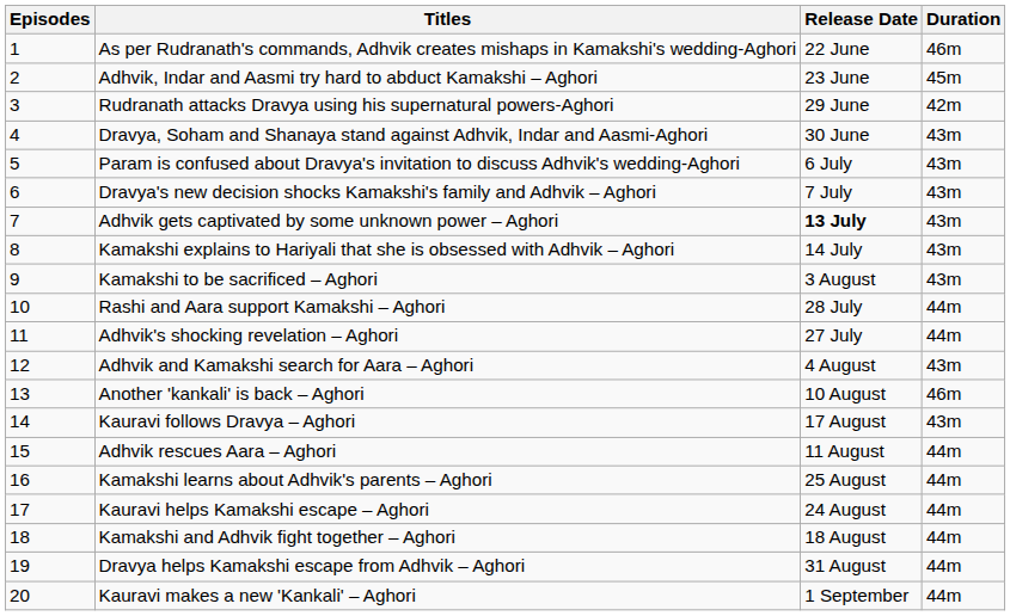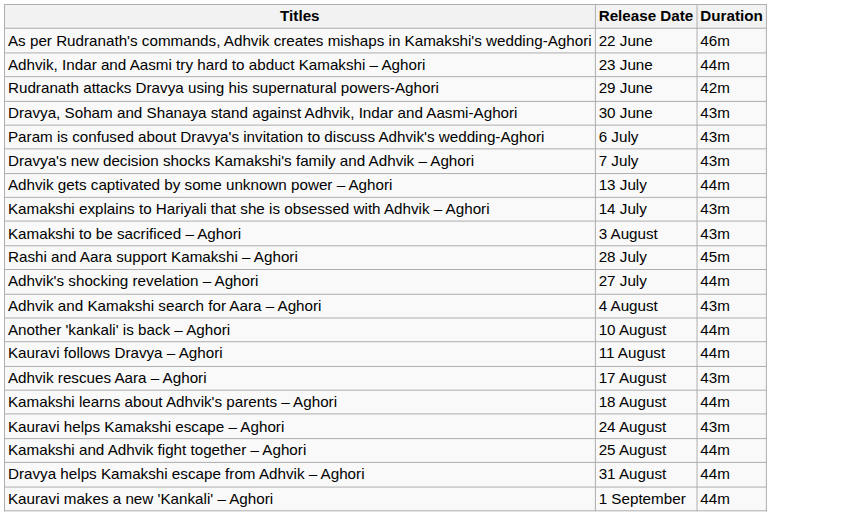 <table class="wikitable">
 <tr>
-<th>Episodes</th>
 <th>Titles</th>
 <th>Release Date</th>
 <th>Duration</th>
 </tr>
 <tr>
-<td>1</td>
 <td>As per Rudranath's commands, Adhvik creates mishaps in Kamakshi's wedding-Aghori</td>
 <td>22 June</td>
 <td>46m</td>
 </tr>
 <tr>
-<td>2</td>
 <td>Adhvik, Indar and Aasmi try hard to abduct Kamakshi – Aghori</td>
 <td>23 June</td>
-<td>45m</td>
+<td>44m</td>
 </tr>
 <tr>
-<td>3</td>
 <td>Rudranath attacks Dravya using his supernatural powers-Aghori</td>
 <td>29 June</td>
 <td>42m</td>
 </tr>
 <tr>
-<td>4</td>
 <td>Dravya, Soham and Shanaya stand against Adhvik, Indar and Aasmi-Aghori</td>
 <td>30 June</td>
 <td>43m</td>
 </tr>
 <tr>
-<td>5</td>
 <td>Param is confused about Dravya's invitation to discuss Adhvik's wedding-Aghori</td>
 <td>6 July</td>
 <td>43m</td>
 </tr>
 <tr>
-<td>6</td>
 <td>Dravya's new decision shocks Kamakshi's family and Adhvik – Aghori</td>
 <td>7 July</td>
 <td>43m</td>
 </tr>
 <tr>
-<td>7</td>
 <td>Adhvik gets captivated by some unknown power – Aghori</td>
-<td><strong>13 July</strong></td>
-<td>43m</td>
+<td>13 July</td>
+<td>44m</td>
 </tr>
 <tr>
-<td>8</td>
 <td>Kamakshi explains to Hariyali that she is obsessed with Adhvik – Aghori</td>
 <td>14 July</td>
 <td>43m</td>
 </tr>
 <tr>
-<td>9</td>
 <td>Kamakshi to be sacrificed – Aghori</td>
 <td>3 August</td>
 <td>43m</td>
 </tr>
 <tr>
-<td>10</td>
 <td>Rashi and Aara support Kamakshi – Aghori</td>
 <td>28 July</td>
-<td>44m</td>
+<td>45m</td>
 </tr>
 <tr>
-<td>11</td>
 <td>Adhvik's shocking revelation – Aghori</td>
 <td>27 July</td>
 <td>44m</td>
 </tr>
 <tr>
-<td>12</td>
 <td>Adhvik and Kamakshi search for Aara – Aghori</td>
 <td>4 August</td>
 <td>43m</td>
 </tr>
 <tr>
-<td>13</td>
 <td>Another 'kankali' is back – Aghori</td>
 <td>10 August</td>
-<td>46m</td>
+<td>44m</td>
 </tr>
 <tr>
-<td>14</td>
 <td>Kauravi follows Dravya – Aghori</td>
+<td>11 August</td>
+<td>44m</td>
+</tr>
+<tr>
+<td>Adhvik rescues Aara – Aghori</td>
 <td>17 August</td>
 <td>43m</td>
 </tr>
 <tr>
-<td>15</td>
-<td>Adhvik rescues Aara – Aghori</td>
-<td>11 August</td>
+<td>Kamakshi learns about Adhvik's parents – Aghori</td>
+<td>18 August</td>
 <td>44m</td>
 </tr>
 <tr>
-<td>16</td>
-<td>Kamakshi learns about Adhvik's parents – Aghori</td>
+<td>Kauravi helps Kamakshi escape – Aghori</td>
+<td>24 August</td>
+<td>43m</td>
+</tr>
+<tr>
+<td>Kamakshi and Adhvik fight together – Aghori</td>
 <td>25 August</td>
 <td>44m</td>
 </tr>
 <tr>
-<td>17</td>
-<td>Kauravi helps Kamakshi escape – Aghori</td>
-<td>24 August</td>
-<td>44m</td>
-</tr>
-<tr>
-<td>18</td>
-<td>Kamakshi and Adhvik fight together – Aghori</td>
-<td>18 August</td>
-<td>44m</td>
-</tr>
-<tr>
-<td>19</td>
 <td>Dravya helps Kamakshi escape from Adhvik – Aghori</td>
 <td>31 August</td>
 <td>44m</td>
 </tr>
 <tr>
-<td>20</td>
 <td>Kauravi makes a new 'Kankali' – Aghori</td>
 <td>1 September</td>
 <td>44m</td>
 </tr>
 </table>
